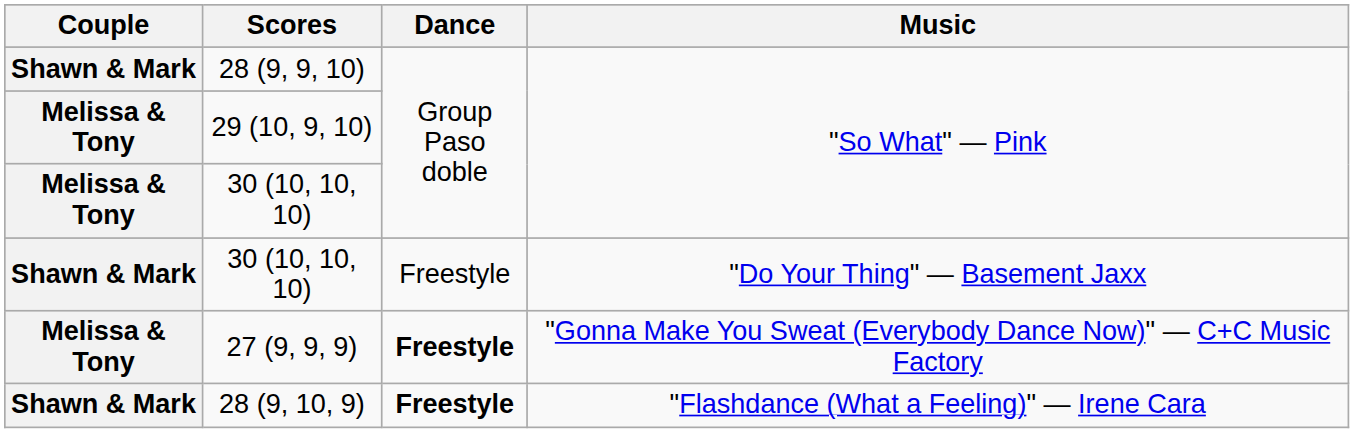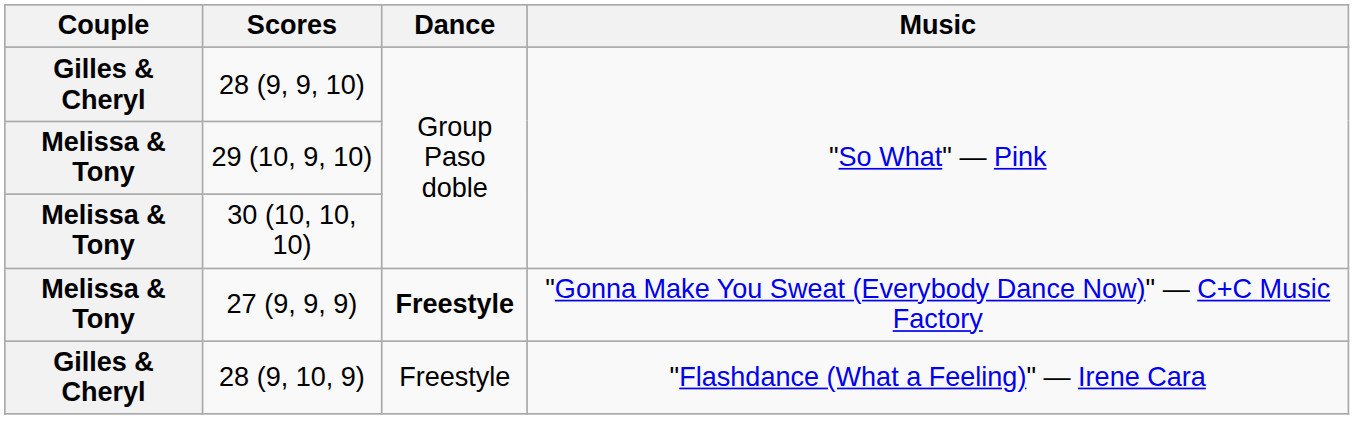 <table class="wikitable sortable" style="text-align:center; width:90%">
 <tr>
 <th scope="col">Couple</th>
 <th scope="col">Scores</th>
 <th scope="col" class="unsortable">Dance</th>
 <th scope="col" class="unsortable">Music</th>
 </tr>
 <tr>
-<th scope="row">Shawn & Mark</th>
+<th scope="row">Gilles & Cheryl</th>
 <td>28 (9, 9, 10)</td>
 <td rowspan=3>Group<br>Paso doble</td>
 <td rowspan=3>"<a href='#'>So What</a>" — <a href='#'>Pink</a></td>
 </tr>
 <tr>
 <th scope="row">Melissa & Tony</th>
 <td>29 (10, 9, 10)</td>
 </tr>
 <tr>
 <th scope="row">Melissa & Tony</th>
 <td>30 (10, 10, 10)</td>
 </tr>
 <tr>
-<th scope="row">Shawn & Mark</th>
-<td>30 (10, 10, 10)</td>
-<td>Freestyle</td>
-<td>"<a href='#'>Do Your Thing</a>" — <a href='#'>Basement Jaxx</a></td>
-</tr>
-<tr>
 <th scope="row">Melissa & Tony</th>
 <td>27 (9, 9, 9)</td>
 <td><strong>Freestyle</strong></td>
 <td>"<a href='#'>Gonna Make You Sweat (Everybody Dance Now)</a>" — <a href='#'>C+C Music Factory</a></td>
 </tr>
 <tr>
-<th scope="row">Shawn & Mark</th>
+<th scope="row">Gilles & Cheryl</th>
 <td>28 (9, 10, 9)</td>
-<td><strong>Freestyle</strong></td>
+<td>Freestyle</td>
 <td>"<a href='#'>Flashdance (What a Feeling)</a>" — <a href='#'>Irene Cara</a></td>
 </tr>
 </table>
